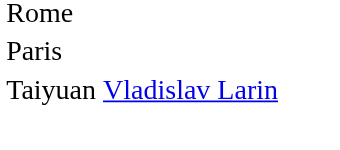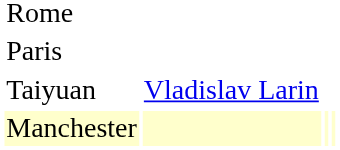 <table>
 <tr>
 <td rowspan=2>Rome</td>
 <td rowspan=2></td>
 <td rowspan=2></td>
 <td></td>
 </tr>
 <tr>
 <td></td>
 </tr>
 <tr>
 <td rowspan=2>Paris</td>
 <td rowspan=2></td>
 <td rowspan=2></td>
 <td></td>
 </tr>
 <tr>
 <td></td>
 </tr>
 <tr>
 <td rowspan=2>Taiyuan</td>
 <td rowspan=2> <a href='#'>Vladislav Larin</a> </td>
 <td rowspan=2></td>
 <td></td>
 </tr>
 <tr>
 <td></td>
 </tr>
+<tr bgcolor=ffffcc>
+<td>Manchester</td>
+<td></td>
+<td></td>
+<td></td>
+</tr>
 </table>
